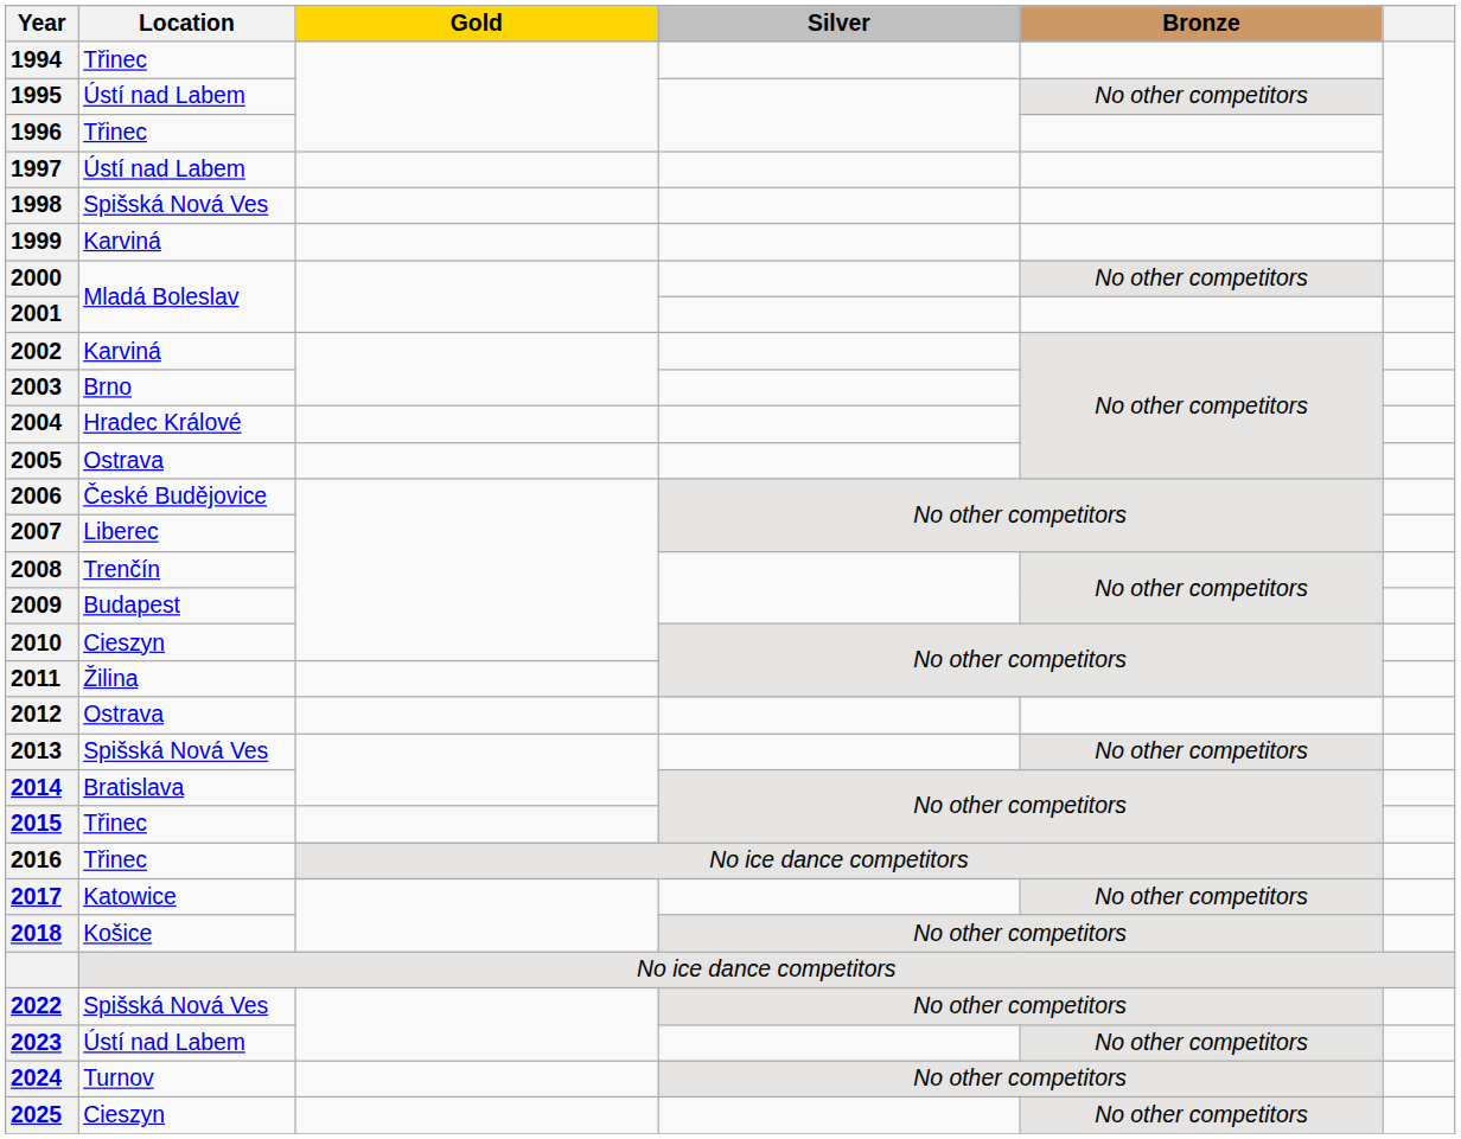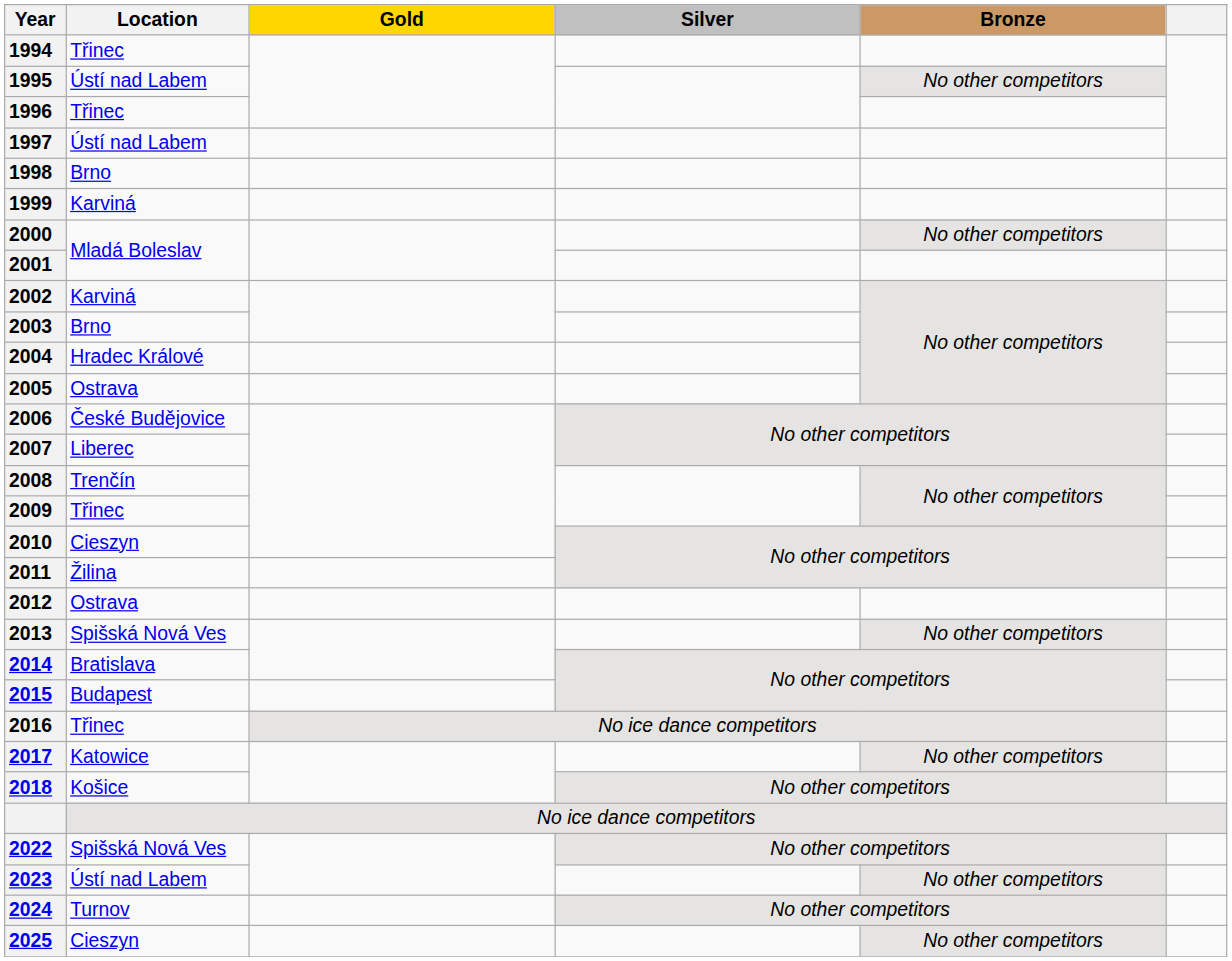 <table class="wikitable unsortable" style="text-align:left; width:80%">
 <tr>
 <th scope="col" style="text-align:center; width:5%">Year</th>
 <th scope="col" style="text-align:center; width:15%">Location</th>
 <td scope="col" style="text-align:center; width:25%; background:gold"><strong>Gold</strong></td>
 <td scope="col" style="text-align:center; width:25%; background:silver"><strong>Silver</strong></td>
 <td scope="col" style="text-align:center; width:25%; background:#c96"><strong>Bronze</strong></td>
 <th scope="col" style="text-align:center; width:5%"></th>
 </tr>
 <tr>
 <th scope="row" style="text-align:left">1994</th>
 <td><a href='#'>Třinec</a></td>
 <td rowspan="3"></td>
 <td></td>
 <td></td>
 <td rowspan="4"></td>
 </tr>
 <tr>
 <th scope="row" style="text-align:left">1995</th>
 <td><a href='#'>Ústí nad Labem</a></td>
 <td rowspan="2"></td>
 <td align="center" bgcolor="e5e4e2"><em>No other competitors</em></td>
 </tr>
 <tr>
 <th scope="row" style="text-align:left">1996</th>
 <td><a href='#'>Třinec</a></td>
 <td></td>
 </tr>
 <tr>
 <th scope="row" style="text-align:left">1997</th>
 <td><a href='#'>Ústí nad Labem</a></td>
 <td></td>
 <td></td>
 <td></td>
 </tr>
 <tr>
 <th scope="row" style="text-align:left">1998</th>
-<td> <a href='#'>Spišská Nová Ves</a></td>
+<td><a href='#'>Brno</a></td>
 <td></td>
 <td></td>
 <td></td>
 <td></td>
 </tr>
 <tr>
 <th scope="row" style="text-align:left">1999</th>
 <td><a href='#'>Karviná</a></td>
 <td></td>
 <td></td>
 <td></td>
 <td></td>
 </tr>
 <tr>
 <th scope="row" style="text-align:left">2000</th>
 <td rowspan="2"><a href='#'>Mladá Boleslav</a></td>
 <td rowspan="2"></td>
 <td></td>
 <td align="center" bgcolor="e5e4e2"><em>No other competitors</em></td>
 <td></td>
 </tr>
 <tr>
 <th scope="row" style="text-align:left">2001</th>
 <td></td>
 <td></td>
 <td></td>
 </tr>
 <tr>
 <th scope="row" style="text-align:left">2002</th>
 <td><a href='#'>Karviná</a></td>
 <td rowspan="2"></td>
 <td></td>
 <td rowspan="4" align="center" bgcolor="e5e4e2"><em>No other competitors</em></td>
 <td></td>
 </tr>
 <tr>
 <th scope="row" style="text-align:left">2003</th>
 <td><a href='#'>Brno</a></td>
 <td></td>
 <td></td>
 </tr>
 <tr>
 <th scope="row" style="text-align:left">2004</th>
 <td><a href='#'>Hradec Králové</a></td>
 <td></td>
 <td></td>
 <td></td>
 </tr>
 <tr>
 <th scope="row" style="text-align:left">2005</th>
 <td><a href='#'>Ostrava</a></td>
 <td></td>
 <td></td>
 <td></td>
 </tr>
 <tr>
 <th scope="row" style="text-align:left">2006</th>
 <td><a href='#'>České Budějovice</a></td>
 <td rowspan="5"></td>
 <td colspan="2" rowspan="2" align="center" bgcolor="e5e4e2"><em>No other competitors</em></td>
 <td></td>
 </tr>
 <tr>
 <th scope="row" style="text-align:left">2007</th>
 <td><a href='#'>Liberec</a></td>
 <td></td>
 </tr>
 <tr>
 <th scope="row" style="text-align:left">2008</th>
 <td> <a href='#'>Trenčín</a></td>
 <td rowspan="2"></td>
 <td rowspan="2" align="center" bgcolor="e5e4e2"><em>No other competitors</em></td>
 <td></td>
 </tr>
 <tr>
 <th scope="row" style="text-align:left">2009</th>
-<td> <a href='#'>Budapest</a></td>
+<td><a href='#'>Třinec</a></td>
 <td></td>
 </tr>
 <tr>
 <th scope="row" style="text-align:left">2010</th>
 <td> <a href='#'>Cieszyn</a></td>
 <td colspan="2" rowspan="2" align="center" bgcolor="e5e4e2"><em>No other competitors</em></td>
 <td></td>
 </tr>
 <tr>
 <th scope="row" style="text-align:left">2011</th>
 <td> <a href='#'>Žilina</a></td>
 <td></td>
 <td></td>
 </tr>
 <tr>
 <th scope="row" style="text-align:left">2012</th>
 <td><a href='#'>Ostrava</a></td>
 <td></td>
 <td></td>
 <td></td>
 <td></td>
 </tr>
 <tr>
 <th scope="row" style="text-align:left">2013</th>
 <td> <a href='#'>Spišská Nová Ves</a></td>
 <td rowspan="2"></td>
 <td></td>
 <td align="center" bgcolor="e5e4e2"><em>No other competitors</em></td>
 <td></td>
 </tr>
 <tr>
 <th scope="row" style="text-align:left"><a href='#'>2014</a></th>
 <td> <a href='#'>Bratislava</a></td>
 <td colspan="2" rowspan="2" align="center" bgcolor="e5e4e2"><em>No other competitors</em></td>
 <td></td>
 </tr>
 <tr>
 <th scope="row" style="text-align:left"><a href='#'>2015</a></th>
-<td><a href='#'>Třinec</a></td>
+<td> <a href='#'>Budapest</a></td>
 <td></td>
 <td></td>
 </tr>
 <tr>
 <th scope="row" style="text-align:left">2016</th>
 <td><a href='#'>Třinec</a></td>
 <td colspan="3" align="center" bgcolor="e5e4e2"><em>No ice dance competitors</em></td>
 <td></td>
 </tr>
 <tr>
 <th scope="row" style="text-align:left"><a href='#'>2017</a></th>
 <td> <a href='#'>Katowice</a></td>
 <td rowspan="2"></td>
 <td></td>
 <td align="center" bgcolor="e5e4e2"><em>No other competitors</em></td>
 <td></td>
 </tr>
 <tr>
 <th scope="row" style="text-align:left"><a href='#'>2018</a></th>
 <td> <a href='#'>Košice</a></td>
 <td colspan="2" align="center" bgcolor="e5e4e2"><em>No other competitors</em></td>
 <td></td>
 </tr>
 <tr>
 <th scope="row" style="text-align:left"></th>
 <td colspan="5" align="center" bgcolor="e5e4e2"><em>No ice dance competitors</em></td>
 </tr>
 <tr>
 <th scope="row" style="text-align:left"><a href='#'>2022</a></th>
 <td> <a href='#'>Spišská Nová Ves</a></td>
 <td rowspan="2"></td>
 <td colspan="2" align="center" bgcolor="e5e4e2"><em>No other competitors</em></td>
 <td></td>
 </tr>
 <tr>
 <th scope="row" style="text-align:left"><a href='#'>2023</a></th>
 <td><a href='#'>Ústí nad Labem</a></td>
 <td></td>
 <td align="center" bgcolor="e5e4e2"><em>No other competitors</em></td>
 <td></td>
 </tr>
 <tr>
 <th scope="row" style="text-align:left"><a href='#'>2024</a></th>
 <td><a href='#'>Turnov</a></td>
 <td></td>
 <td colspan="2" align="center" bgcolor="e5e4e2"><em>No other competitors</em></td>
 <td></td>
 </tr>
 <tr>
 <th scope="row" style="text-align:left"><a href='#'>2025</a></th>
 <td> <a href='#'>Cieszyn</a></td>
 <td></td>
 <td></td>
 <td align="center" bgcolor="e5e4e2"><em>No other competitors</em></td>
 <td></td>
 </tr>
 </table>
